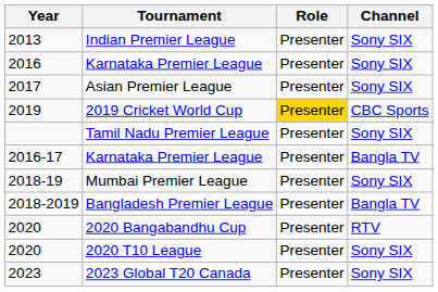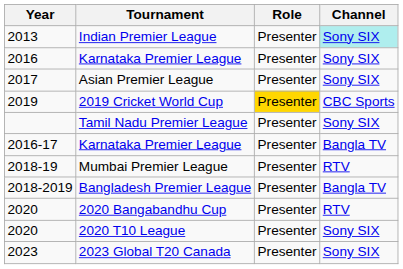 <table class="wikitable">
 <tr>
 <th>Year</th>
 <th>Tournament</th>
 <th>Role</th>
 <th>Channel</th>
 </tr>
 <tr>
 <td>2013</td>
 <td><a href='#'>Indian Premier League</a></td>
 <td>Presenter</td>
-<td><a href='#'>Sony SIX</a></td>
+<td style="background: paleturquoise;"><a href='#'>Sony SIX</a></td>
 </tr>
 <tr>
 <td>2016</td>
 <td><a href='#'>Karnataka Premier League</a></td>
 <td>Presenter</td>
 <td><a href='#'>Sony SIX</a></td>
 </tr>
 <tr>
 <td>2017</td>
 <td>Asian Premier League</td>
 <td>Presenter</td>
 <td><a href='#'>Sony SIX</a></td>
 </tr>
 <tr>
 <td>2019</td>
 <td><a href='#'>2019 Cricket World Cup</a></td>
 <td style="background: gold;">Presenter</td>
 <td><a href='#'>CBC Sports</a></td>
 </tr>
 <tr>
 <td></td>
 <td><a href='#'>Tamil Nadu Premier League</a></td>
 <td>Presenter</td>
 <td><a href='#'>Sony SIX</a></td>
 </tr>
 <tr>
 <td>2016-17</td>
 <td><a href='#'>Karnataka Premier League</a></td>
 <td>Presenter</td>
 <td><a href='#'>Bangla TV</a></td>
 </tr>
 <tr>
 <td>2018-19</td>
 <td>Mumbai Premier League</td>
 <td>Presenter</td>
-<td><a href='#'>Sony SIX</a></td>
+<td><a href='#'>RTV</a></td>
 </tr>
 <tr>
 <td>2018-2019</td>
 <td><a href='#'>Bangladesh Premier League</a></td>
 <td>Presenter</td>
 <td><a href='#'>Bangla TV</a></td>
 </tr>
 <tr>
 <td>2020</td>
 <td><a href='#'>2020 Bangabandhu Cup</a></td>
 <td>Presenter</td>
 <td><a href='#'>RTV</a></td>
 </tr>
 <tr>
 <td>2020</td>
 <td><a href='#'>2020 T10 League</a></td>
 <td>Presenter</td>
 <td><a href='#'>Sony SIX</a></td>
 </tr>
 <tr>
 <td>2023</td>
 <td><a href='#'>2023 Global T20 Canada</a></td>
 <td>Presenter</td>
 <td><a href='#'>Sony SIX</a></td>
 </tr>
 </table>
